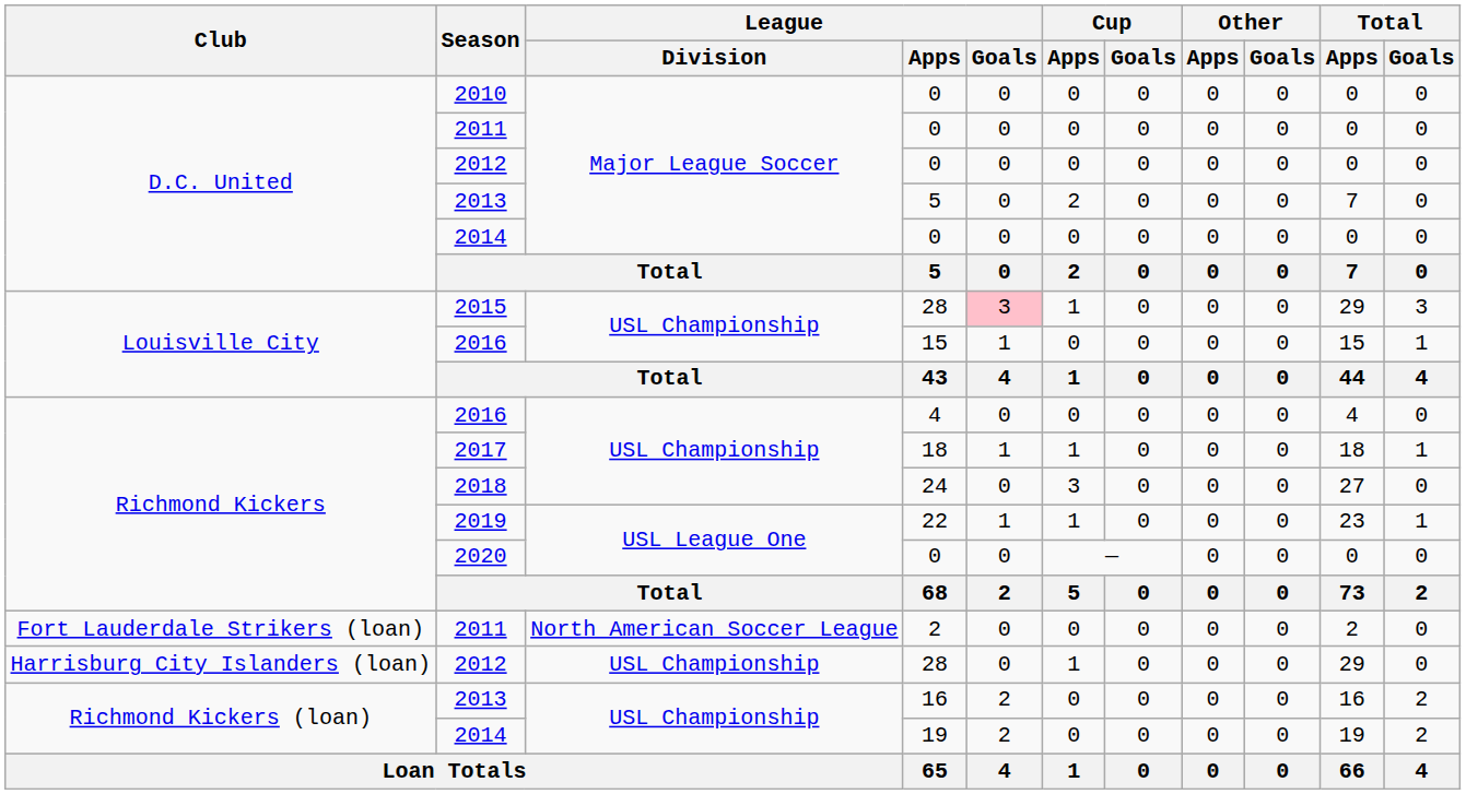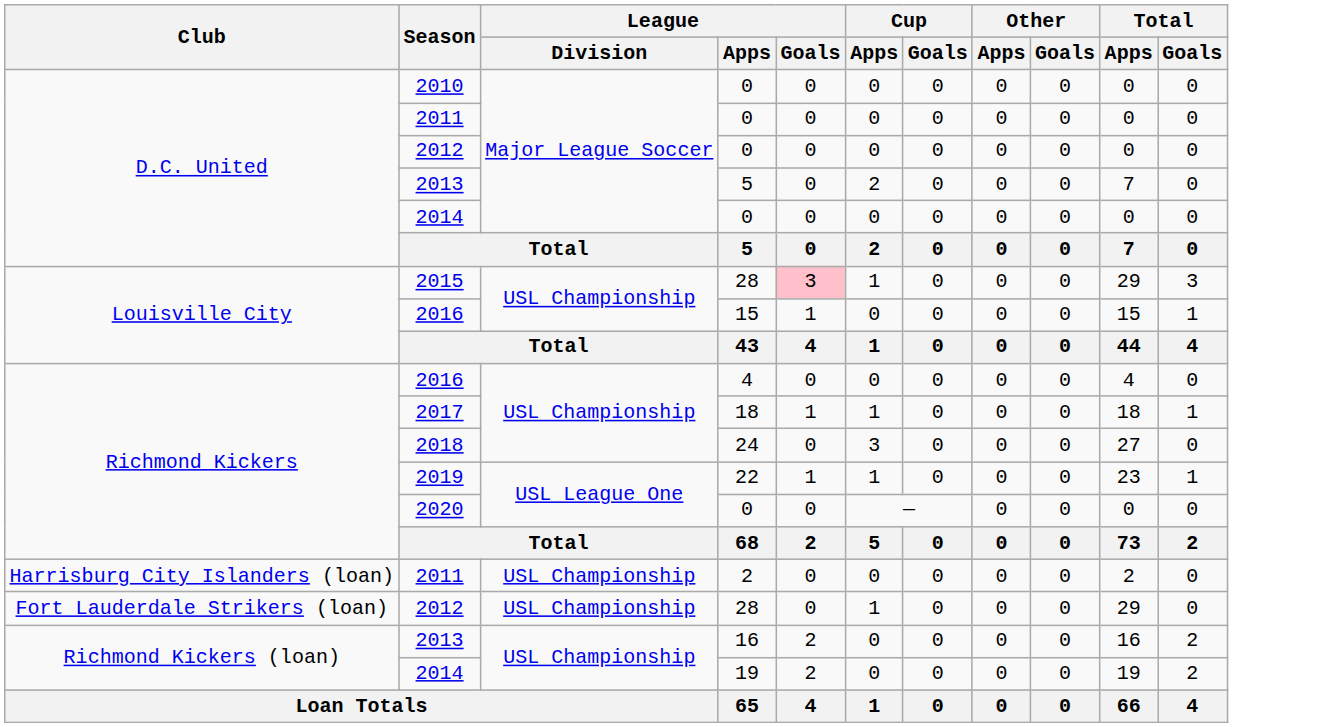 <table class="wikitable" style="text-align: center;">
 <tr>
 <th rowspan="2">Club</th>
 <th rowspan="2">Season</th>
 <th colspan="3">League</th>
 <th colspan="2">Cup</th>
 <th colspan="2">Other</th>
 <th colspan="2">Total</th>
 </tr>
 <tr>
 <th>Division</th>
 <th>Apps</th>
 <th>Goals</th>
 <th>Apps</th>
 <th>Goals</th>
 <th>Apps</th>
 <th>Goals</th>
 <th>Apps</th>
 <th>Goals</th>
 </tr>
 <tr>
 <td rowspan="6"><a href='#'>D.C. United</a></td>
 <td><a href='#'>2010</a></td>
 <td rowspan="5"><a href='#'>Major League Soccer</a></td>
 <td>0</td>
 <td>0</td>
 <td>0</td>
 <td>0</td>
 <td>0</td>
 <td>0</td>
 <td>0</td>
 <td>0</td>
 </tr>
 <tr>
 <td><a href='#'>2011</a></td>
 <td>0</td>
 <td>0</td>
 <td>0</td>
 <td>0</td>
 <td>0</td>
 <td>0</td>
 <td>0</td>
 <td>0</td>
 </tr>
 <tr>
 <td><a href='#'>2012</a></td>
 <td>0</td>
 <td>0</td>
 <td>0</td>
 <td>0</td>
 <td>0</td>
 <td>0</td>
 <td>0</td>
 <td>0</td>
 </tr>
 <tr>
 <td><a href='#'>2013</a></td>
 <td>5</td>
 <td>0</td>
 <td>2</td>
 <td>0</td>
 <td>0</td>
 <td>0</td>
 <td>7</td>
 <td>0</td>
 </tr>
 <tr>
 <td><a href='#'>2014</a></td>
 <td>0</td>
 <td>0</td>
 <td>0</td>
 <td>0</td>
 <td>0</td>
 <td>0</td>
 <td>0</td>
 <td>0</td>
 </tr>
 <tr>
 <th colspan="2">Total</th>
 <th>5</th>
 <th>0</th>
 <th>2</th>
 <th>0</th>
 <th>0</th>
 <th>0</th>
 <th>7</th>
 <th>0</th>
 </tr>
 <tr>
 <td rowspan="3"><a href='#'>Louisville City</a></td>
 <td><a href='#'>2015</a></td>
 <td rowspan="2"><a href='#'>USL Championship</a></td>
 <td>28</td>
 <td style="background: pink;">3</td>
 <td>1</td>
 <td>0</td>
 <td>0</td>
 <td>0</td>
 <td>29</td>
 <td>3</td>
 </tr>
 <tr>
 <td><a href='#'>2016</a></td>
 <td>15</td>
 <td>1</td>
 <td>0</td>
 <td>0</td>
 <td>0</td>
 <td>0</td>
 <td>15</td>
 <td>1</td>
 </tr>
 <tr>
 <th colspan="2">Total</th>
 <th>43</th>
 <th>4</th>
 <th>1</th>
 <th>0</th>
 <th>0</th>
 <th>0</th>
 <th>44</th>
 <th>4</th>
 </tr>
 <tr>
 <td rowspan="6"><a href='#'>Richmond Kickers</a></td>
 <td><a href='#'>2016</a></td>
 <td rowspan="3"><a href='#'>USL Championship</a></td>
 <td>4</td>
 <td>0</td>
 <td>0</td>
 <td>0</td>
 <td>0</td>
 <td>0</td>
 <td>4</td>
 <td>0</td>
 </tr>
 <tr>
 <td><a href='#'>2017</a></td>
 <td>18</td>
 <td>1</td>
 <td>1</td>
 <td>0</td>
 <td>0</td>
 <td>0</td>
 <td>18</td>
 <td>1</td>
 </tr>
 <tr>
 <td><a href='#'>2018</a></td>
 <td>24</td>
 <td>0</td>
 <td>3</td>
 <td>0</td>
 <td>0</td>
 <td>0</td>
 <td>27</td>
 <td>0</td>
 </tr>
 <tr>
 <td><a href='#'>2019</a></td>
 <td rowspan="2"><a href='#'>USL League One</a></td>
 <td>22</td>
 <td>1</td>
 <td>1</td>
 <td>0</td>
 <td>0</td>
 <td>0</td>
 <td>23</td>
 <td>1</td>
 </tr>
 <tr>
 <td><a href='#'>2020</a></td>
 <td>0</td>
 <td>0</td>
 <td colspan="2">—</td>
 <td>0</td>
 <td>0</td>
 <td>0</td>
 <td>0</td>
 </tr>
 <tr>
 <th colspan="2">Total</th>
 <th>68</th>
 <th>2</th>
 <th>5</th>
 <th>0</th>
 <th>0</th>
 <th>0</th>
 <th>73</th>
 <th>2</th>
 </tr>
 <tr>
-<td><a href='#'>Fort Lauderdale Strikers</a> (loan)</td>
+<td><a href='#'>Harrisburg City Islanders</a> (loan)</td>
 <td><a href='#'>2011</a></td>
-<td><a href='#'>North American Soccer League</a></td>
+<td><a href='#'>USL Championship</a></td>
 <td>2</td>
 <td>0</td>
 <td>0</td>
 <td>0</td>
 <td>0</td>
 <td>0</td>
 <td>2</td>
 <td>0</td>
 </tr>
 <tr>
-<td><a href='#'>Harrisburg City Islanders</a> (loan)</td>
+<td><a href='#'>Fort Lauderdale Strikers</a> (loan)</td>
 <td><a href='#'>2012</a></td>
 <td><a href='#'>USL Championship</a></td>
 <td>28</td>
 <td>0</td>
 <td>1</td>
 <td>0</td>
 <td>0</td>
 <td>0</td>
 <td>29</td>
 <td>0</td>
 </tr>
 <tr>
 <td rowspan="2"><a href='#'>Richmond Kickers</a> (loan)</td>
 <td><a href='#'>2013</a></td>
 <td rowspan="2"><a href='#'>USL Championship</a></td>
 <td>16</td>
 <td>2</td>
 <td>0</td>
 <td>0</td>
 <td>0</td>
 <td>0</td>
 <td>16</td>
 <td>2</td>
 </tr>
 <tr>
 <td><a href='#'>2014</a></td>
 <td>19</td>
 <td>2</td>
 <td>0</td>
 <td>0</td>
 <td>0</td>
 <td>0</td>
 <td>19</td>
 <td>2</td>
 </tr>
 <tr>
 <th colspan="3">Loan Totals</th>
 <th>65</th>
 <th>4</th>
 <th>1</th>
 <th>0</th>
 <th>0</th>
 <th>0</th>
 <th>66</th>
 <th>4</th>
 </tr>
 </table>
